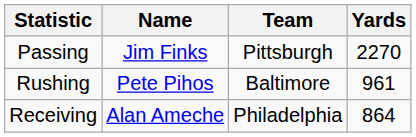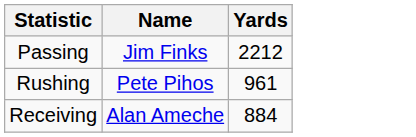 <table class="wikitable">
 <tr>
 <th>Statistic</th>
 <th>Name</th>
-<th>Team</th>
 <th>Yards</th>
 </tr>
 <tr align="center">
 <td>Passing</td>
 <td><a href='#'>Jim Finks</a></td>
-<td>Pittsburgh</td>
-<td>2270</td>
+<td>2212</td>
 </tr>
 <tr align="center">
 <td>Rushing</td>
 <td><a href='#'>Pete Pihos</a></td>
-<td>Baltimore</td>
 <td>961</td>
 </tr>
 <tr align="center">
 <td>Receiving</td>
 <td><a href='#'>Alan Ameche</a></td>
-<td>Philadelphia</td>
-<td>864</td>
+<td>884</td>
 </tr>
 </table>
